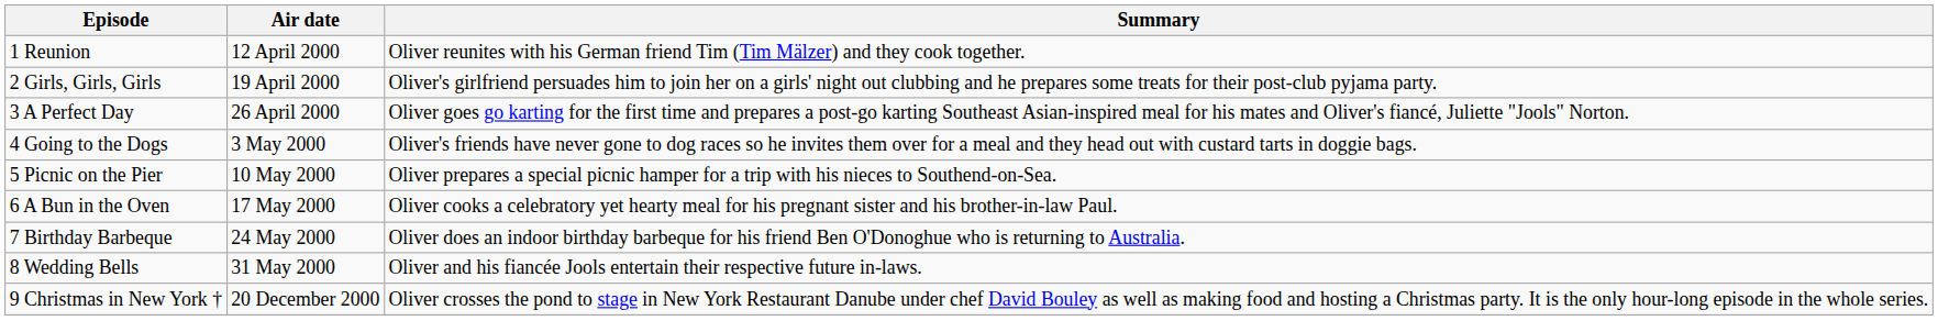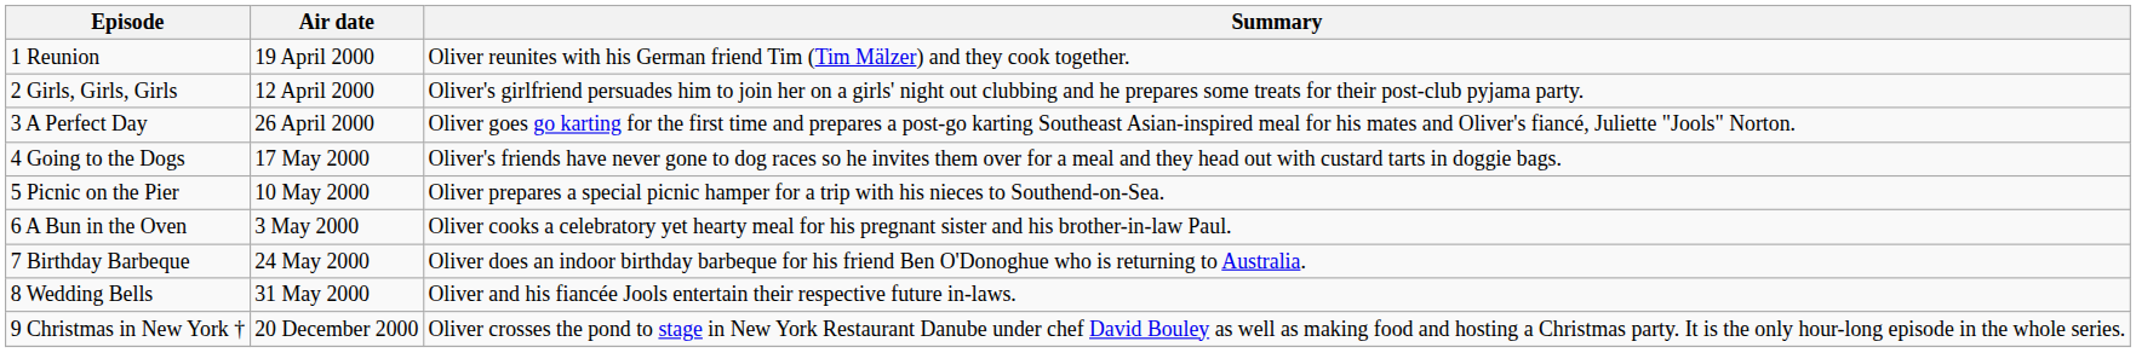 <table class="wikitable">
 <tr>
 <th>Episode</th>
 <th>Air date</th>
 <th>Summary</th>
 </tr>
 <tr>
 <td>1 Reunion</td>
-<td>12 April 2000</td>
+<td>19 April 2000</td>
 <td>Oliver reunites with his German friend Tim (<a href='#'>Tim Mälzer</a>) and they cook together.</td>
 </tr>
 <tr>
 <td>2 Girls, Girls, Girls</td>
-<td>19 April 2000</td>
+<td>12 April 2000</td>
 <td>Oliver's girlfriend persuades him to join her on a girls' night out clubbing and he prepares some treats for their post-club pyjama party.</td>
 </tr>
 <tr>
 <td>3 A Perfect Day</td>
 <td>26 April 2000</td>
 <td>Oliver goes <a href='#'>go karting</a> for the first time and prepares a post-go karting Southeast Asian-inspired meal for his mates and Oliver's fiancé, Juliette "Jools" Norton.</td>
 </tr>
 <tr>
 <td>4 Going to the Dogs</td>
-<td>3 May 2000</td>
+<td>17 May 2000</td>
 <td>Oliver's friends have never gone to dog races so he invites them over for a meal and they head out with custard tarts in doggie bags.</td>
 </tr>
 <tr>
 <td>5 Picnic on the Pier</td>
 <td>10 May 2000</td>
 <td>Oliver prepares a special picnic hamper for a trip with his nieces to Southend-on-Sea.</td>
 </tr>
 <tr>
 <td>6 A Bun in the Oven</td>
-<td>17 May 2000</td>
+<td>3 May 2000</td>
 <td>Oliver cooks a celebratory yet hearty meal for his pregnant sister and his brother-in-law Paul.</td>
 </tr>
 <tr>
 <td>7 Birthday Barbeque</td>
 <td>24 May 2000</td>
 <td>Oliver does an indoor birthday barbeque for his friend Ben O'Donoghue who is returning to <a href='#'>Australia</a>.</td>
 </tr>
 <tr>
 <td>8 Wedding Bells</td>
 <td>31 May 2000</td>
 <td>Oliver and his fiancée Jools entertain their respective future in-laws.</td>
 </tr>
 <tr>
 <td>9 Christmas in New York †</td>
 <td>20 December 2000</td>
 <td>Oliver crosses the pond to <a href='#'>stage</a> in New York Restaurant Danube under chef <a href='#'>David Bouley</a> as well as making food and hosting a Christmas party. It is the only hour-long episode in the whole series.</td>
 </tr>
 <tr>
 </tr>
 </table>
